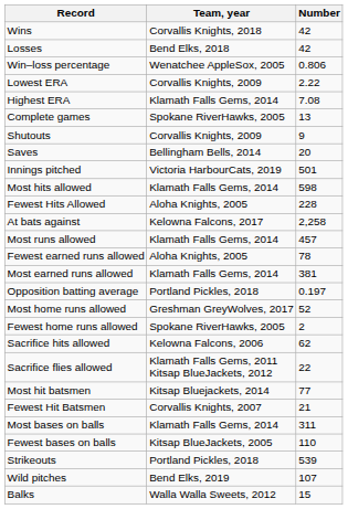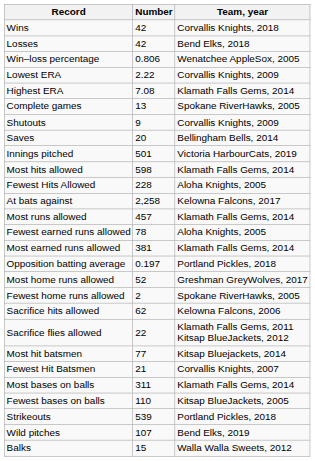 <table class="wikitable">
 <tr>
 <th>Record</th>
+<th>Number</th>
 <th>Team, year</th>
-<th>Number</th>
 </tr>
 <tr>
 <td>Wins</td>
+<td>42</td>
 <td>Corvallis Knights, 2018</td>
-<td>42</td>
 </tr>
 <tr>
 <td>Losses</td>
+<td>42</td>
 <td>Bend Elks, 2018</td>
-<td>42</td>
 </tr>
 <tr>
 <td>Win–loss percentage</td>
+<td>0.806</td>
 <td>Wenatchee AppleSox, 2005</td>
-<td>0.806</td>
 </tr>
 <tr>
 <td>Lowest ERA</td>
+<td>2.22</td>
 <td>Corvallis Knights, 2009</td>
-<td>2.22</td>
 </tr>
 <tr>
 <td>Highest ERA</td>
+<td>7.08</td>
 <td>Klamath Falls Gems, 2014</td>
-<td>7.08</td>
 </tr>
 <tr>
 <td>Complete games</td>
+<td>13</td>
 <td>Spokane RiverHawks, 2005</td>
-<td>13</td>
 </tr>
 <tr>
 <td>Shutouts</td>
+<td>9</td>
 <td>Corvallis Knights, 2009</td>
-<td>9</td>
 </tr>
 <tr>
 <td>Saves</td>
+<td>20</td>
 <td>Bellingham Bells, 2014</td>
-<td>20</td>
 </tr>
 <tr>
 <td>Innings pitched</td>
+<td>501</td>
 <td>Victoria HarbourCats, 2019</td>
-<td>501</td>
 </tr>
 <tr>
 <td>Most hits allowed</td>
+<td>598</td>
 <td>Klamath Falls Gems, 2014</td>
-<td>598</td>
 </tr>
 <tr>
 <td>Fewest Hits Allowed</td>
+<td>228</td>
 <td>Aloha Knights, 2005</td>
-<td>228</td>
 </tr>
 <tr>
 <td>At bats against</td>
+<td>2,258</td>
 <td>Kelowna Falcons, 2017</td>
-<td>2,258</td>
 </tr>
 <tr>
 <td>Most runs allowed</td>
+<td>457</td>
 <td>Klamath Falls Gems, 2014</td>
-<td>457</td>
 </tr>
 <tr>
 <td>Fewest earned runs allowed</td>
+<td>78</td>
 <td>Aloha Knights, 2005</td>
-<td>78</td>
 </tr>
 <tr>
 <td>Most earned runs allowed</td>
+<td>381</td>
 <td>Klamath Falls Gems, 2014</td>
-<td>381</td>
 </tr>
 <tr>
 <td>Opposition batting average</td>
+<td>0.197</td>
 <td>Portland Pickles, 2018</td>
-<td>0.197</td>
 </tr>
 <tr>
 <td>Most home runs allowed</td>
+<td>52</td>
 <td>Greshman GreyWolves, 2017</td>
-<td>52</td>
 </tr>
 <tr>
 <td>Fewest home runs allowed</td>
+<td>2</td>
 <td>Spokane RiverHawks, 2005</td>
-<td>2</td>
 </tr>
 <tr>
 <td>Sacrifice hits allowed</td>
+<td>62</td>
 <td>Kelowna Falcons, 2006</td>
-<td>62</td>
 </tr>
 <tr>
 <td>Sacrifice flies allowed</td>
+<td>22</td>
 <td>Klamath Falls Gems, 2011<br>Kitsap BlueJackets, 2012</td>
-<td>22</td>
 </tr>
 <tr>
 <td>Most hit batsmen</td>
+<td>77</td>
 <td>Kitsap Bluejackets, 2014</td>
-<td>77</td>
 </tr>
 <tr>
 <td>Fewest Hit Batsmen</td>
+<td>21</td>
 <td>Corvallis Knights, 2007</td>
-<td>21</td>
 </tr>
 <tr>
 <td>Most bases on balls</td>
+<td>311</td>
 <td>Klamath Falls Gems, 2014</td>
-<td>311</td>
 </tr>
 <tr>
 <td>Fewest bases on balls</td>
+<td>110</td>
 <td>Kitsap BlueJackets, 2005</td>
-<td>110</td>
 </tr>
 <tr>
 <td>Strikeouts</td>
+<td>539</td>
 <td>Portland Pickles, 2018</td>
-<td>539</td>
 </tr>
 <tr>
 <td>Wild pitches</td>
+<td>107</td>
 <td>Bend Elks, 2019</td>
-<td>107</td>
 </tr>
 <tr>
 <td>Balks</td>
+<td>15</td>
 <td>Walla Walla Sweets, 2012</td>
-<td>15</td>
 </tr>
 </table>
